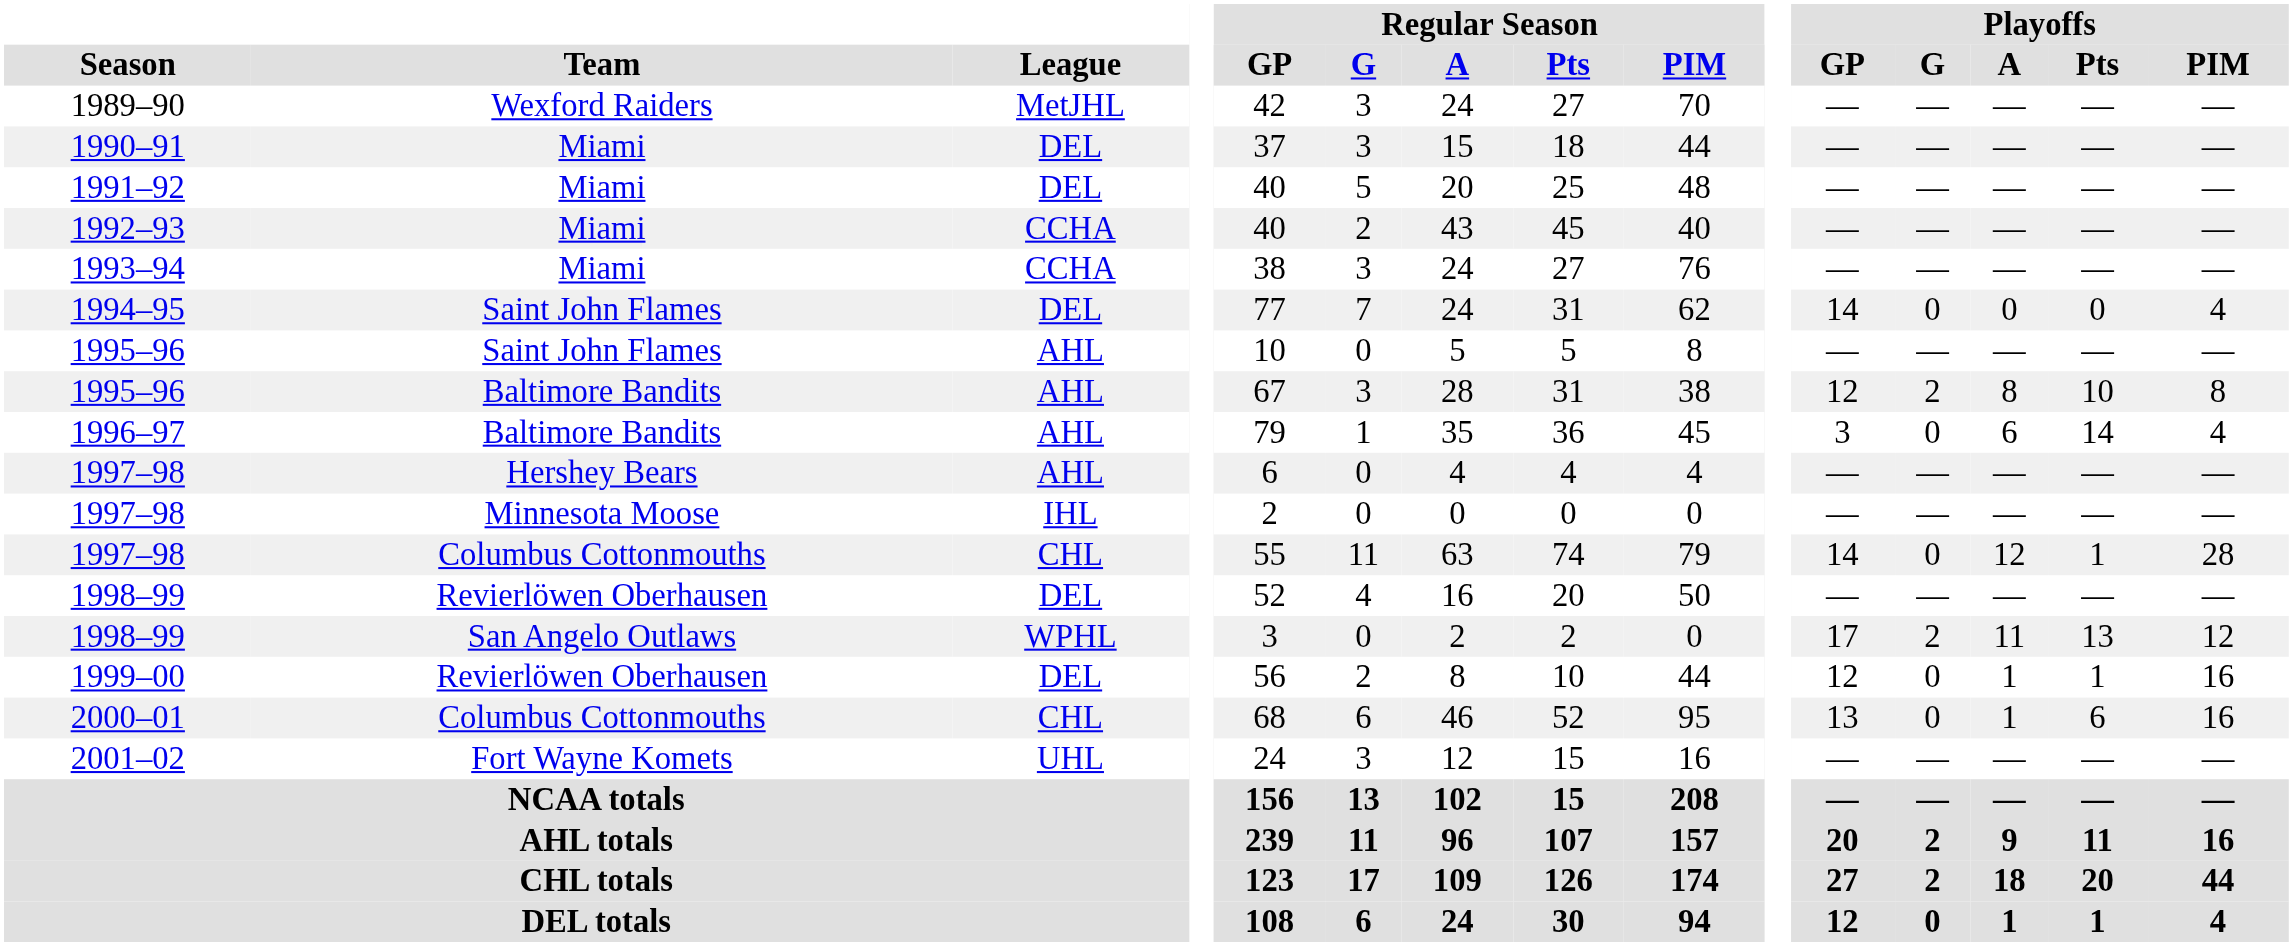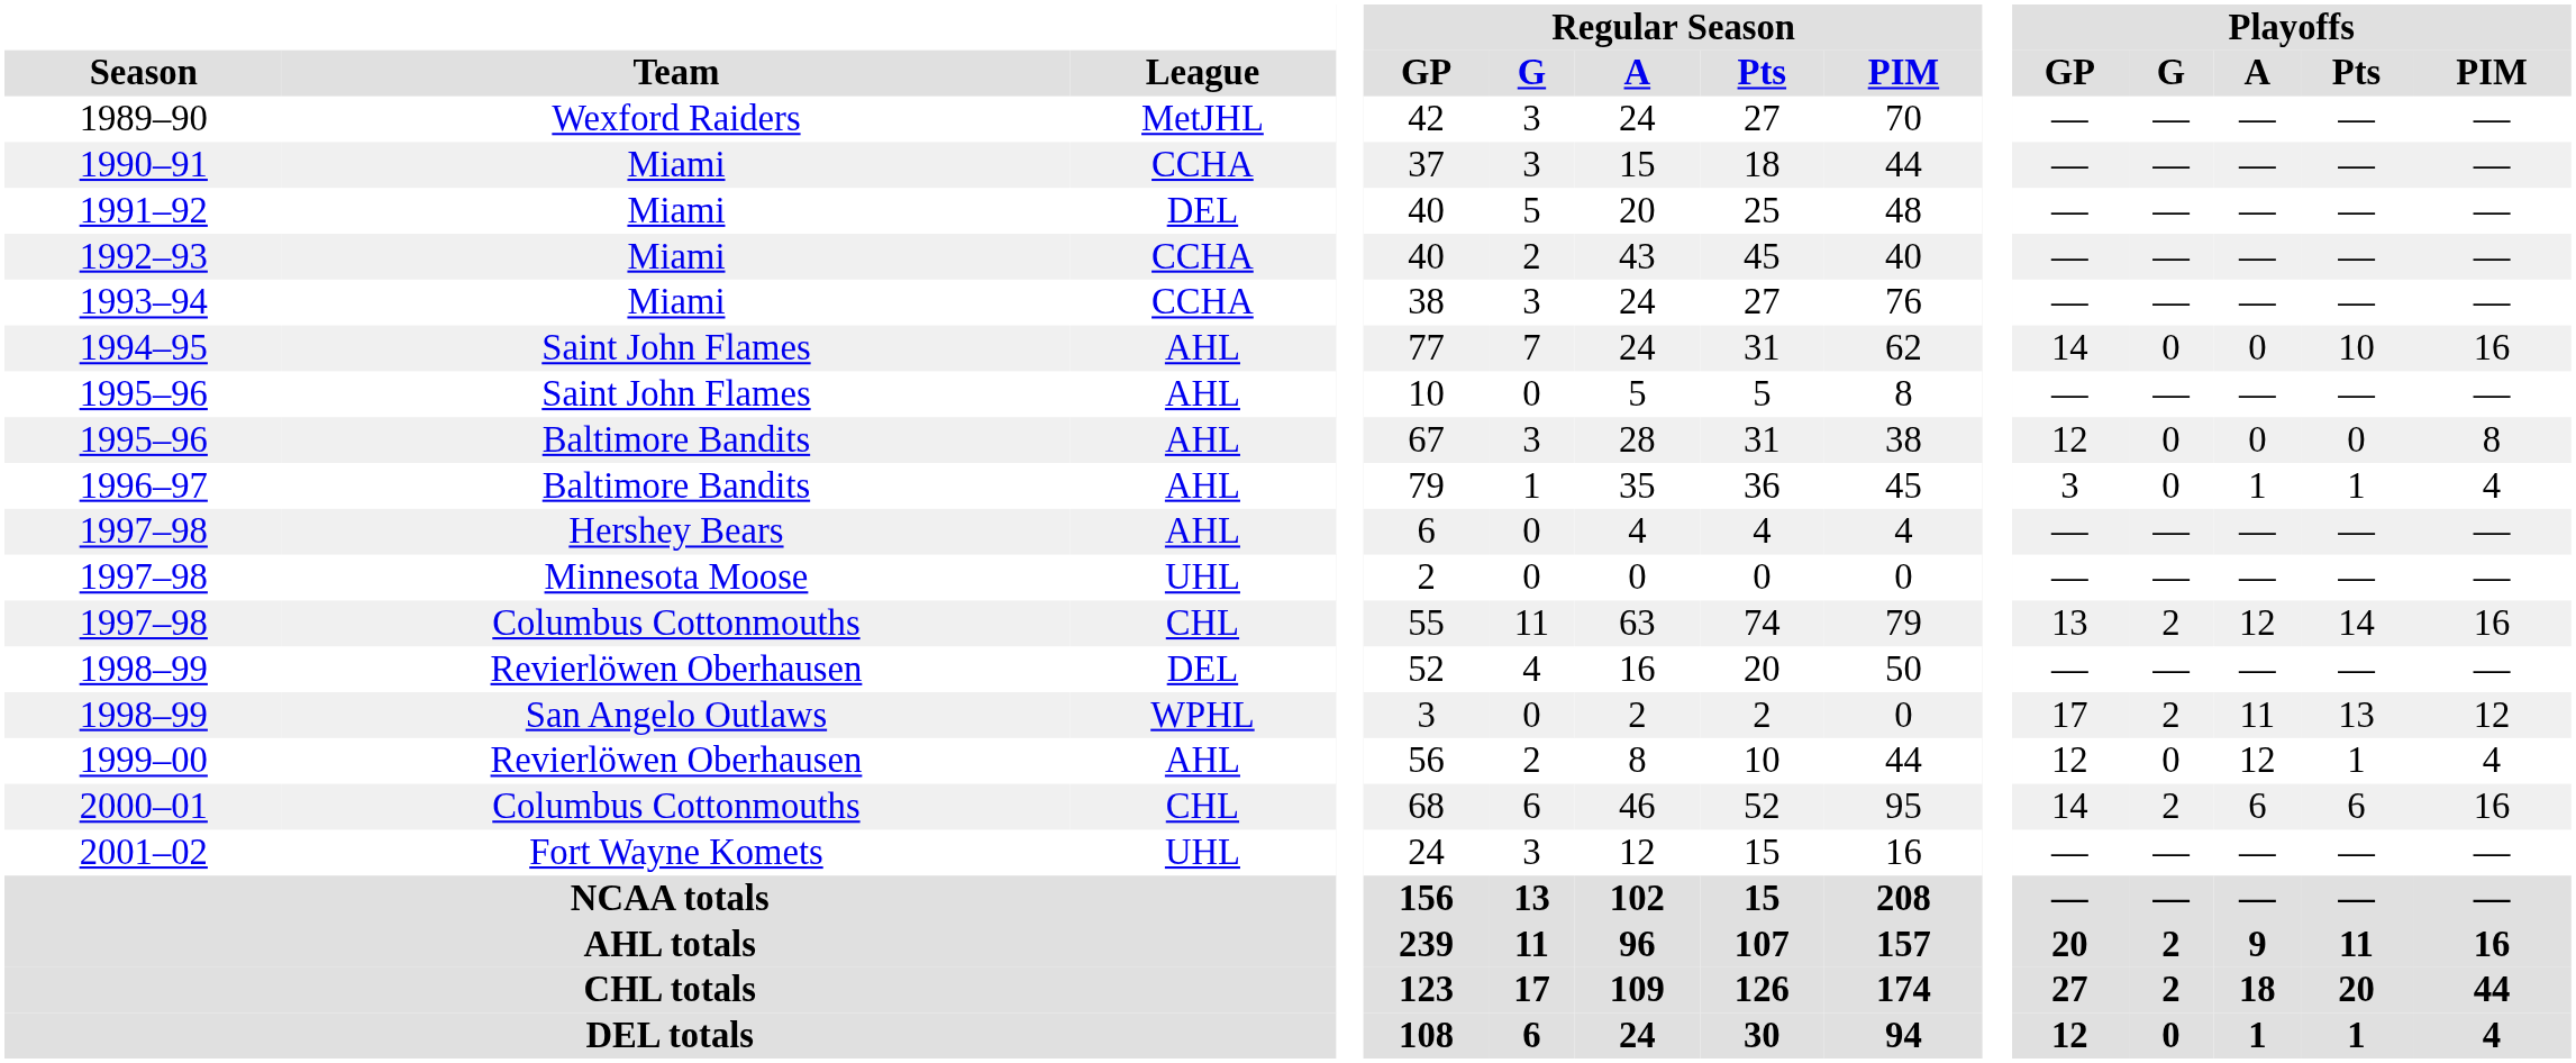 <table border="0" cellpadding="1" cellspacing="0" style="text-align:center; width:70em">
 <tr bgcolor="#e0e0e0">
 <th colspan="3"  bgcolor="#ffffff"> </th>
 <th rowspan="99" bgcolor="#ffffff"> </th>
 <th colspan="5">Regular Season</th>
 <th rowspan="99" bgcolor="#ffffff"> </th>
 <th colspan="5">Playoffs</th>
 </tr>
 <tr bgcolor="#e0e0e0">
 <th>Season</th>
 <th>Team</th>
 <th>League</th>
 <th>GP</th>
 <th><a href='#'>G</a></th>
 <th><a href='#'>A</a></th>
 <th><a href='#'>Pts</a></th>
 <th><a href='#'>PIM</a></th>
 <th>GP</th>
 <th>G</th>
 <th>A</th>
 <th>Pts</th>
 <th>PIM</th>
 </tr>
 <tr>
 <td>1989–90</td>
 <td><a href='#'>Wexford Raiders</a></td>
 <td><a href='#'>MetJHL</a></td>
 <td>42</td>
 <td>3</td>
 <td>24</td>
 <td>27</td>
 <td>70</td>
 <td>—</td>
 <td>—</td>
 <td>—</td>
 <td>—</td>
 <td>—</td>
 </tr>
 <tr bgcolor="f0f0f0">
 <td><a href='#'>1990–91</a></td>
 <td><a href='#'>Miami</a></td>
-<td><a href='#'>DEL</a></td>
+<td><a href='#'>CCHA</a></td>
 <td>37</td>
 <td>3</td>
 <td>15</td>
 <td>18</td>
 <td>44</td>
 <td>—</td>
 <td>—</td>
 <td>—</td>
 <td>—</td>
 <td>—</td>
 </tr>
 <tr>
 <td><a href='#'>1991–92</a></td>
 <td><a href='#'>Miami</a></td>
 <td><a href='#'>DEL</a></td>
 <td>40</td>
 <td>5</td>
 <td>20</td>
 <td>25</td>
 <td>48</td>
 <td>—</td>
 <td>—</td>
 <td>—</td>
 <td>—</td>
 <td>—</td>
 </tr>
 <tr bgcolor="f0f0f0">
 <td><a href='#'>1992–93</a></td>
 <td><a href='#'>Miami</a></td>
 <td><a href='#'>CCHA</a></td>
 <td>40</td>
 <td>2</td>
 <td>43</td>
 <td>45</td>
 <td>40</td>
 <td>—</td>
 <td>—</td>
 <td>—</td>
 <td>—</td>
 <td>—</td>
 </tr>
 <tr>
 <td><a href='#'>1993–94</a></td>
 <td><a href='#'>Miami</a></td>
 <td><a href='#'>CCHA</a></td>
 <td>38</td>
 <td>3</td>
 <td>24</td>
 <td>27</td>
 <td>76</td>
 <td>—</td>
 <td>—</td>
 <td>—</td>
 <td>—</td>
 <td>—</td>
 </tr>
 <tr bgcolor="f0f0f0">
 <td><a href='#'>1994–95</a></td>
 <td><a href='#'>Saint John Flames</a></td>
-<td><a href='#'>DEL</a></td>
+<td><a href='#'>AHL</a></td>
 <td>77</td>
 <td>7</td>
 <td>24</td>
 <td>31</td>
 <td>62</td>
 <td>14</td>
 <td>0</td>
 <td>0</td>
-<td>0</td>
-<td>4</td>
+<td>10</td>
+<td>16</td>
 </tr>
 <tr>
 <td><a href='#'>1995–96</a></td>
 <td><a href='#'>Saint John Flames</a></td>
 <td><a href='#'>AHL</a></td>
 <td>10</td>
 <td>0</td>
 <td>5</td>
 <td>5</td>
 <td>8</td>
 <td>—</td>
 <td>—</td>
 <td>—</td>
 <td>—</td>
 <td>—</td>
 </tr>
 <tr bgcolor="f0f0f0">
 <td><a href='#'>1995–96</a></td>
 <td><a href='#'>Baltimore Bandits</a></td>
 <td><a href='#'>AHL</a></td>
 <td>67</td>
 <td>3</td>
 <td>28</td>
 <td>31</td>
 <td>38</td>
 <td>12</td>
-<td>2</td>
-<td>8</td>
-<td>10</td>
+<td>0</td>
+<td>0</td>
+<td>0</td>
 <td>8</td>
 </tr>
 <tr>
 <td><a href='#'>1996–97</a></td>
 <td><a href='#'>Baltimore Bandits</a></td>
 <td><a href='#'>AHL</a></td>
 <td>79</td>
 <td>1</td>
 <td>35</td>
 <td>36</td>
 <td>45</td>
 <td>3</td>
 <td>0</td>
-<td>6</td>
-<td>14</td>
+<td>1</td>
+<td>1</td>
 <td>4</td>
 </tr>
 <tr bgcolor="f0f0f0">
 <td><a href='#'>1997–98</a></td>
 <td><a href='#'>Hershey Bears</a></td>
 <td><a href='#'>AHL</a></td>
 <td>6</td>
 <td>0</td>
 <td>4</td>
 <td>4</td>
 <td>4</td>
 <td>—</td>
 <td>—</td>
 <td>—</td>
 <td>—</td>
 <td>—</td>
 </tr>
 <tr>
 <td><a href='#'>1997–98</a></td>
 <td><a href='#'>Minnesota Moose</a></td>
-<td><a href='#'>IHL</a></td>
+<td><a href='#'>UHL</a></td>
 <td>2</td>
 <td>0</td>
 <td>0</td>
 <td>0</td>
 <td>0</td>
 <td>—</td>
 <td>—</td>
 <td>—</td>
 <td>—</td>
 <td>—</td>
 </tr>
 <tr bgcolor="f0f0f0">
 <td><a href='#'>1997–98</a></td>
 <td><a href='#'>Columbus Cottonmouths</a></td>
 <td><a href='#'>CHL</a></td>
 <td>55</td>
 <td>11</td>
 <td>63</td>
 <td>74</td>
 <td>79</td>
+<td>13</td>
+<td>2</td>
+<td>12</td>
 <td>14</td>
-<td>0</td>
-<td>12</td>
-<td>1</td>
-<td>28</td>
+<td>16</td>
 </tr>
 <tr>
 <td><a href='#'>1998–99</a></td>
 <td><a href='#'>Revierlöwen Oberhausen</a></td>
 <td><a href='#'>DEL</a></td>
 <td>52</td>
 <td>4</td>
 <td>16</td>
 <td>20</td>
 <td>50</td>
 <td>—</td>
 <td>—</td>
 <td>—</td>
 <td>—</td>
 <td>—</td>
 </tr>
 <tr bgcolor="f0f0f0">
 <td><a href='#'>1998–99</a></td>
 <td><a href='#'>San Angelo Outlaws</a></td>
 <td><a href='#'>WPHL</a></td>
 <td>3</td>
 <td>0</td>
 <td>2</td>
 <td>2</td>
 <td>0</td>
 <td>17</td>
 <td>2</td>
 <td>11</td>
 <td>13</td>
 <td>12</td>
 </tr>
 <tr>
 <td><a href='#'>1999–00</a></td>
 <td><a href='#'>Revierlöwen Oberhausen</a></td>
-<td><a href='#'>DEL</a></td>
+<td><a href='#'>AHL</a></td>
 <td>56</td>
 <td>2</td>
 <td>8</td>
 <td>10</td>
 <td>44</td>
 <td>12</td>
 <td>0</td>
+<td>12</td>
 <td>1</td>
-<td>1</td>
-<td>16</td>
+<td>4</td>
 </tr>
 <tr bgcolor="f0f0f0">
 <td><a href='#'>2000–01</a></td>
 <td><a href='#'>Columbus Cottonmouths</a></td>
 <td><a href='#'>CHL</a></td>
 <td>68</td>
 <td>6</td>
 <td>46</td>
 <td>52</td>
 <td>95</td>
-<td>13</td>
-<td>0</td>
-<td>1</td>
+<td>14</td>
+<td>2</td>
+<td>6</td>
 <td>6</td>
 <td>16</td>
 </tr>
 <tr>
 <td><a href='#'>2001–02</a></td>
 <td><a href='#'>Fort Wayne Komets</a></td>
 <td><a href='#'>UHL</a></td>
 <td>24</td>
 <td>3</td>
 <td>12</td>
 <td>15</td>
 <td>16</td>
 <td>—</td>
 <td>—</td>
 <td>—</td>
 <td>—</td>
 <td>—</td>
 </tr>
 <tr bgcolor="#e0e0e0">
 <th colspan="3">NCAA totals</th>
 <th>156</th>
 <th>13</th>
 <th>102</th>
 <th>15</th>
 <th>208</th>
 <th>—</th>
 <th>—</th>
 <th>—</th>
 <th>—</th>
 <th>—</th>
 </tr>
 <tr bgcolor="#e0e0e0">
 <th colspan="3">AHL totals</th>
 <th>239</th>
 <th>11</th>
 <th>96</th>
 <th>107</th>
 <th>157</th>
 <th>20</th>
 <th>2</th>
 <th>9</th>
 <th>11</th>
 <th>16</th>
 </tr>
 <tr bgcolor="#e0e0e0">
 <th colspan="3">CHL totals</th>
 <th>123</th>
 <th>17</th>
 <th>109</th>
 <th>126</th>
 <th>174</th>
 <th>27</th>
 <th>2</th>
 <th>18</th>
 <th>20</th>
 <th>44</th>
 </tr>
 <tr bgcolor="#e0e0e0">
 <th colspan="3">DEL totals</th>
 <th>108</th>
 <th>6</th>
 <th>24</th>
 <th>30</th>
 <th>94</th>
 <th>12</th>
 <th>0</th>
 <th>1</th>
 <th>1</th>
 <th>4</th>
 </tr>
 </table>
